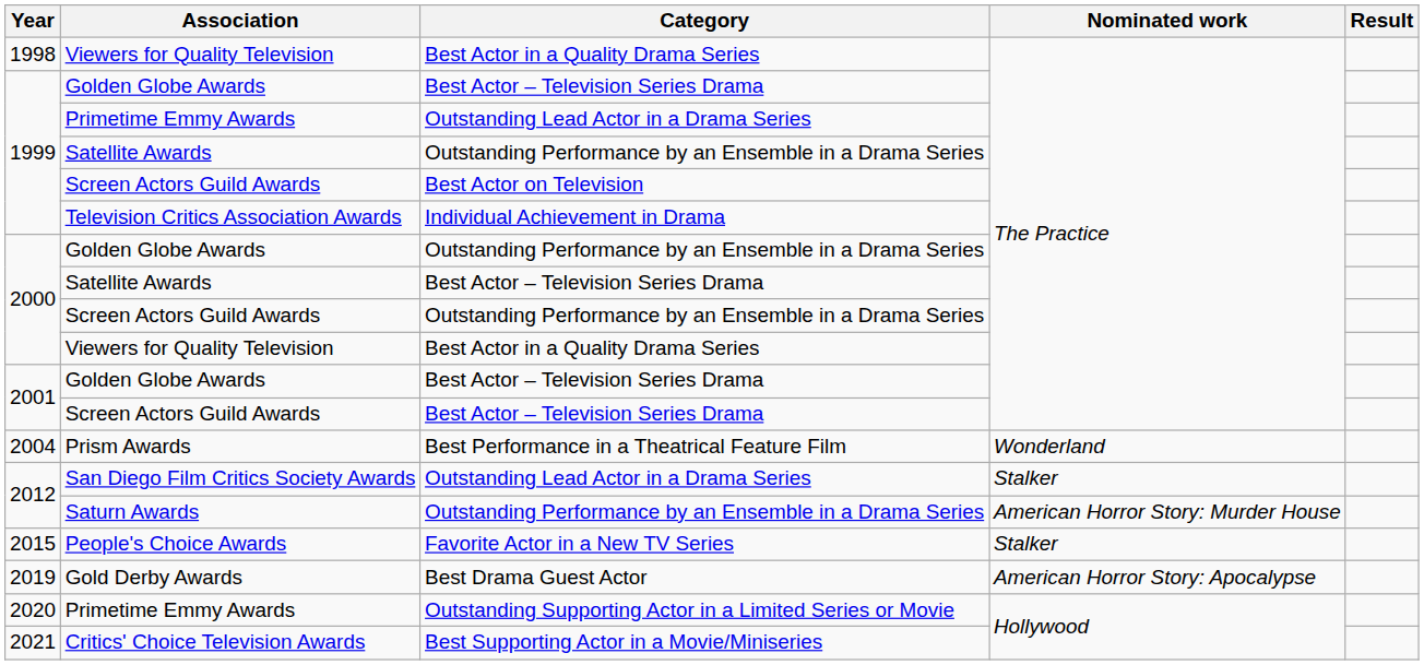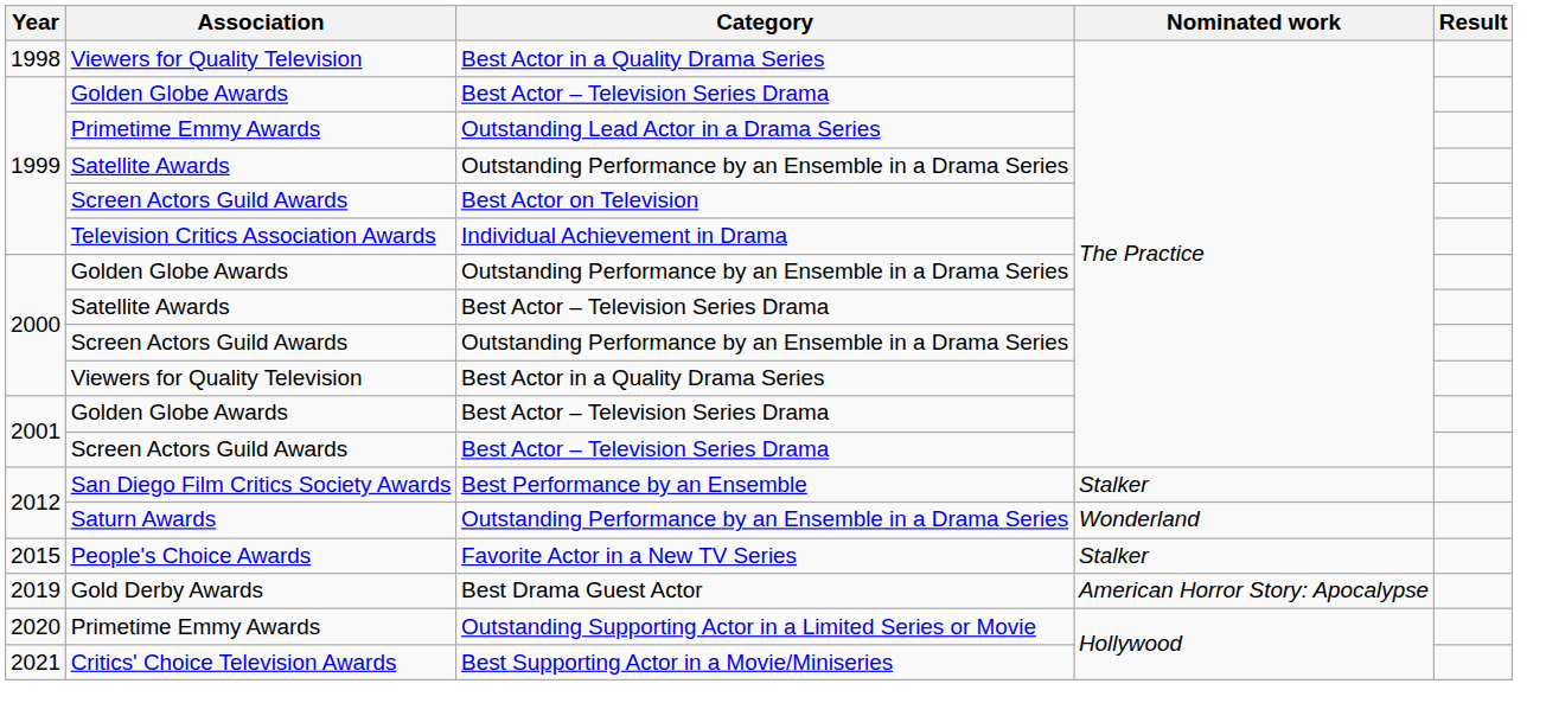 <table class="wikitable sortable">
 <tr>
 <th>Year</th>
 <th>Association</th>
 <th>Category</th>
 <th>Nominated work</th>
 <th>Result</th>
 </tr>
 <tr>
 <td>1998</td>
 <td><a href='#'>Viewers for Quality Television</a></td>
 <td><a href='#'>Best Actor in a Quality Drama Series</a></td>
 <td rowspan=12><em>The Practice</em></td>
 <td></td>
 </tr>
 <tr>
 <td rowspan=5>1999</td>
 <td><a href='#'>Golden Globe Awards</a></td>
 <td><a href='#'>Best Actor – Television Series Drama</a></td>
 <td></td>
 </tr>
 <tr>
 <td><a href='#'>Primetime Emmy Awards</a></td>
 <td><a href='#'>Outstanding Lead Actor in a Drama Series</a></td>
 <td></td>
 </tr>
 <tr>
 <td><a href='#'>Satellite Awards</a></td>
 <td>Outstanding Performance by an Ensemble in a Drama Series</td>
 <td></td>
 </tr>
 <tr>
 <td><a href='#'>Screen Actors Guild Awards</a></td>
 <td><a href='#'>Best Actor on Television</a></td>
 <td></td>
 </tr>
 <tr>
 <td><a href='#'>Television Critics Association Awards</a></td>
 <td><a href='#'>Individual Achievement in Drama</a></td>
 <td></td>
 </tr>
 <tr>
 <td rowspan=4>2000</td>
 <td>Golden Globe Awards</td>
 <td>Outstanding Performance by an Ensemble in a Drama Series</td>
 <td></td>
 </tr>
 <tr>
 <td>Satellite Awards</td>
 <td>Best Actor – Television Series Drama</td>
 <td></td>
 </tr>
 <tr>
 <td>Screen Actors Guild Awards</td>
 <td>Outstanding Performance by an Ensemble in a Drama Series</td>
 <td></td>
 </tr>
 <tr>
 <td>Viewers for Quality Television</td>
 <td>Best Actor in a Quality Drama Series</td>
 <td></td>
 </tr>
 <tr>
 <td rowspan=2>2001</td>
 <td>Golden Globe Awards</td>
 <td>Best Actor – Television Series Drama</td>
 <td></td>
 </tr>
 <tr>
 <td>Screen Actors Guild Awards</td>
 <td><a href='#'>Best Actor – Television Series Drama</a></td>
 <td></td>
 </tr>
 <tr>
-<td>2004</td>
-<td>Prism Awards</td>
-<td>Best Performance in a Theatrical Feature Film</td>
-<td><em>Wonderland</em></td>
-<td></td>
-</tr>
-<tr>
 <td rowspan=2>2012</td>
 <td><a href='#'>San Diego Film Critics Society Awards</a></td>
-<td><a href='#'>Outstanding Lead Actor in a Drama Series</a></td>
+<td><a href='#'>Best Performance by an Ensemble</a></td>
 <td><em>Stalker</em></td>
 <td></td>
 </tr>
 <tr>
 <td><a href='#'>Saturn Awards</a></td>
 <td><a href='#'>Outstanding Performance by an Ensemble in a Drama Series</a></td>
-<td><em>American Horror Story: Murder House</em></td>
+<td><em>Wonderland</em></td>
 <td></td>
 </tr>
 <tr>
 <td>2015</td>
 <td><a href='#'>People's Choice Awards</a></td>
 <td><a href='#'>Favorite Actor in a New TV Series</a></td>
 <td><em>Stalker</em></td>
 <td></td>
 </tr>
 <tr>
 <td>2019</td>
 <td>Gold Derby Awards</td>
 <td>Best Drama Guest Actor</td>
 <td><em>American Horror Story: Apocalypse</em></td>
 <td></td>
 </tr>
 <tr>
 <td>2020</td>
 <td>Primetime Emmy Awards</td>
 <td><a href='#'>Outstanding Supporting Actor in a Limited Series or Movie</a></td>
 <td rowspan=2><em>Hollywood</em></td>
 <td></td>
 </tr>
 <tr>
 <td>2021</td>
 <td><a href='#'>Critics' Choice Television Awards</a></td>
 <td><a href='#'>Best Supporting Actor in a Movie/Miniseries</a></td>
 <td></td>
 </tr>
 </table>
